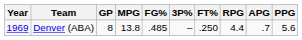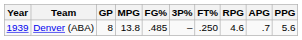 <table class="wikitable sortable" style="font-size:95%; text-align:right;">
 <tr>
 <th>Year</th>
 <th>Team</th>
 <th>GP</th>
 <th>MPG</th>
 <th>FG%</th>
 <th>3P%</th>
 <th>FT%</th>
 <th>RPG</th>
 <th>APG</th>
 <th>PPG</th>
 </tr>
 <tr>
-<td style="text-align:left;"><a href='#'>1969</a></td>
+<td style="text-align:left;"><a href='#'>1939</a></td>
 <td style="text-align:left;"><a href='#'>Denver</a> (ABA)</td>
 <td>8</td>
 <td>13.8</td>
 <td>.485</td>
 <td>–</td>
 <td>.250</td>
-<td>4.4</td>
+<td>4.6</td>
 <td>.7</td>
 <td>5.6</td>
 </tr>
 </table>
